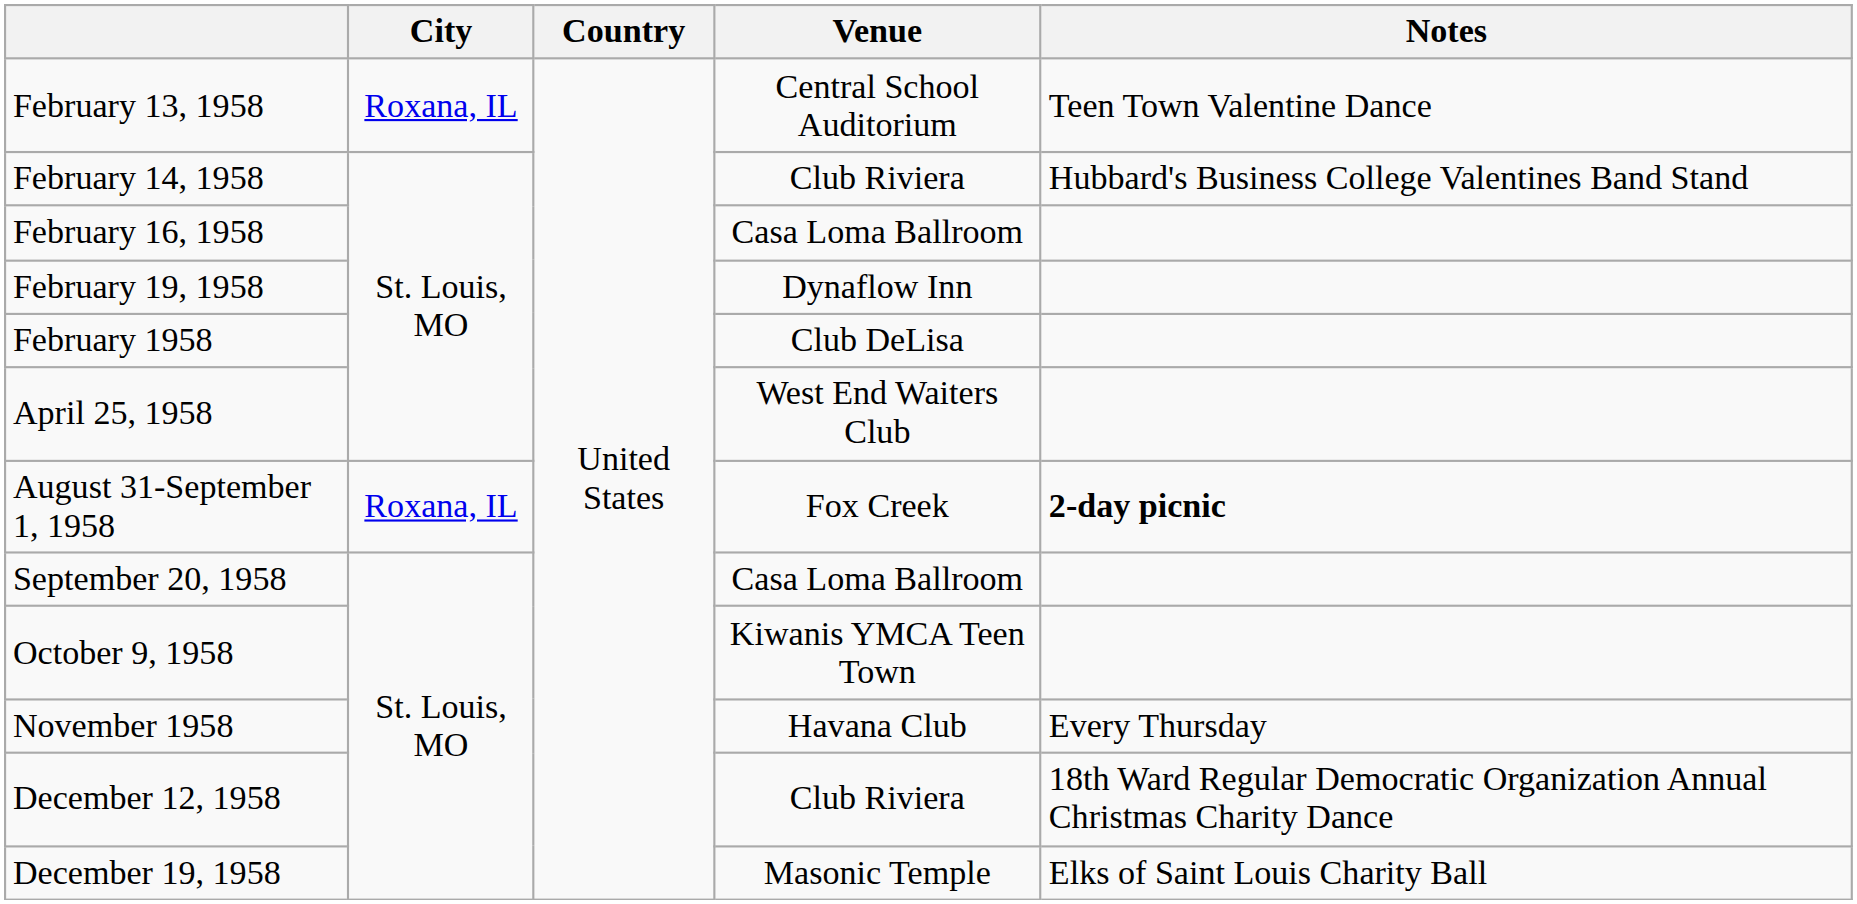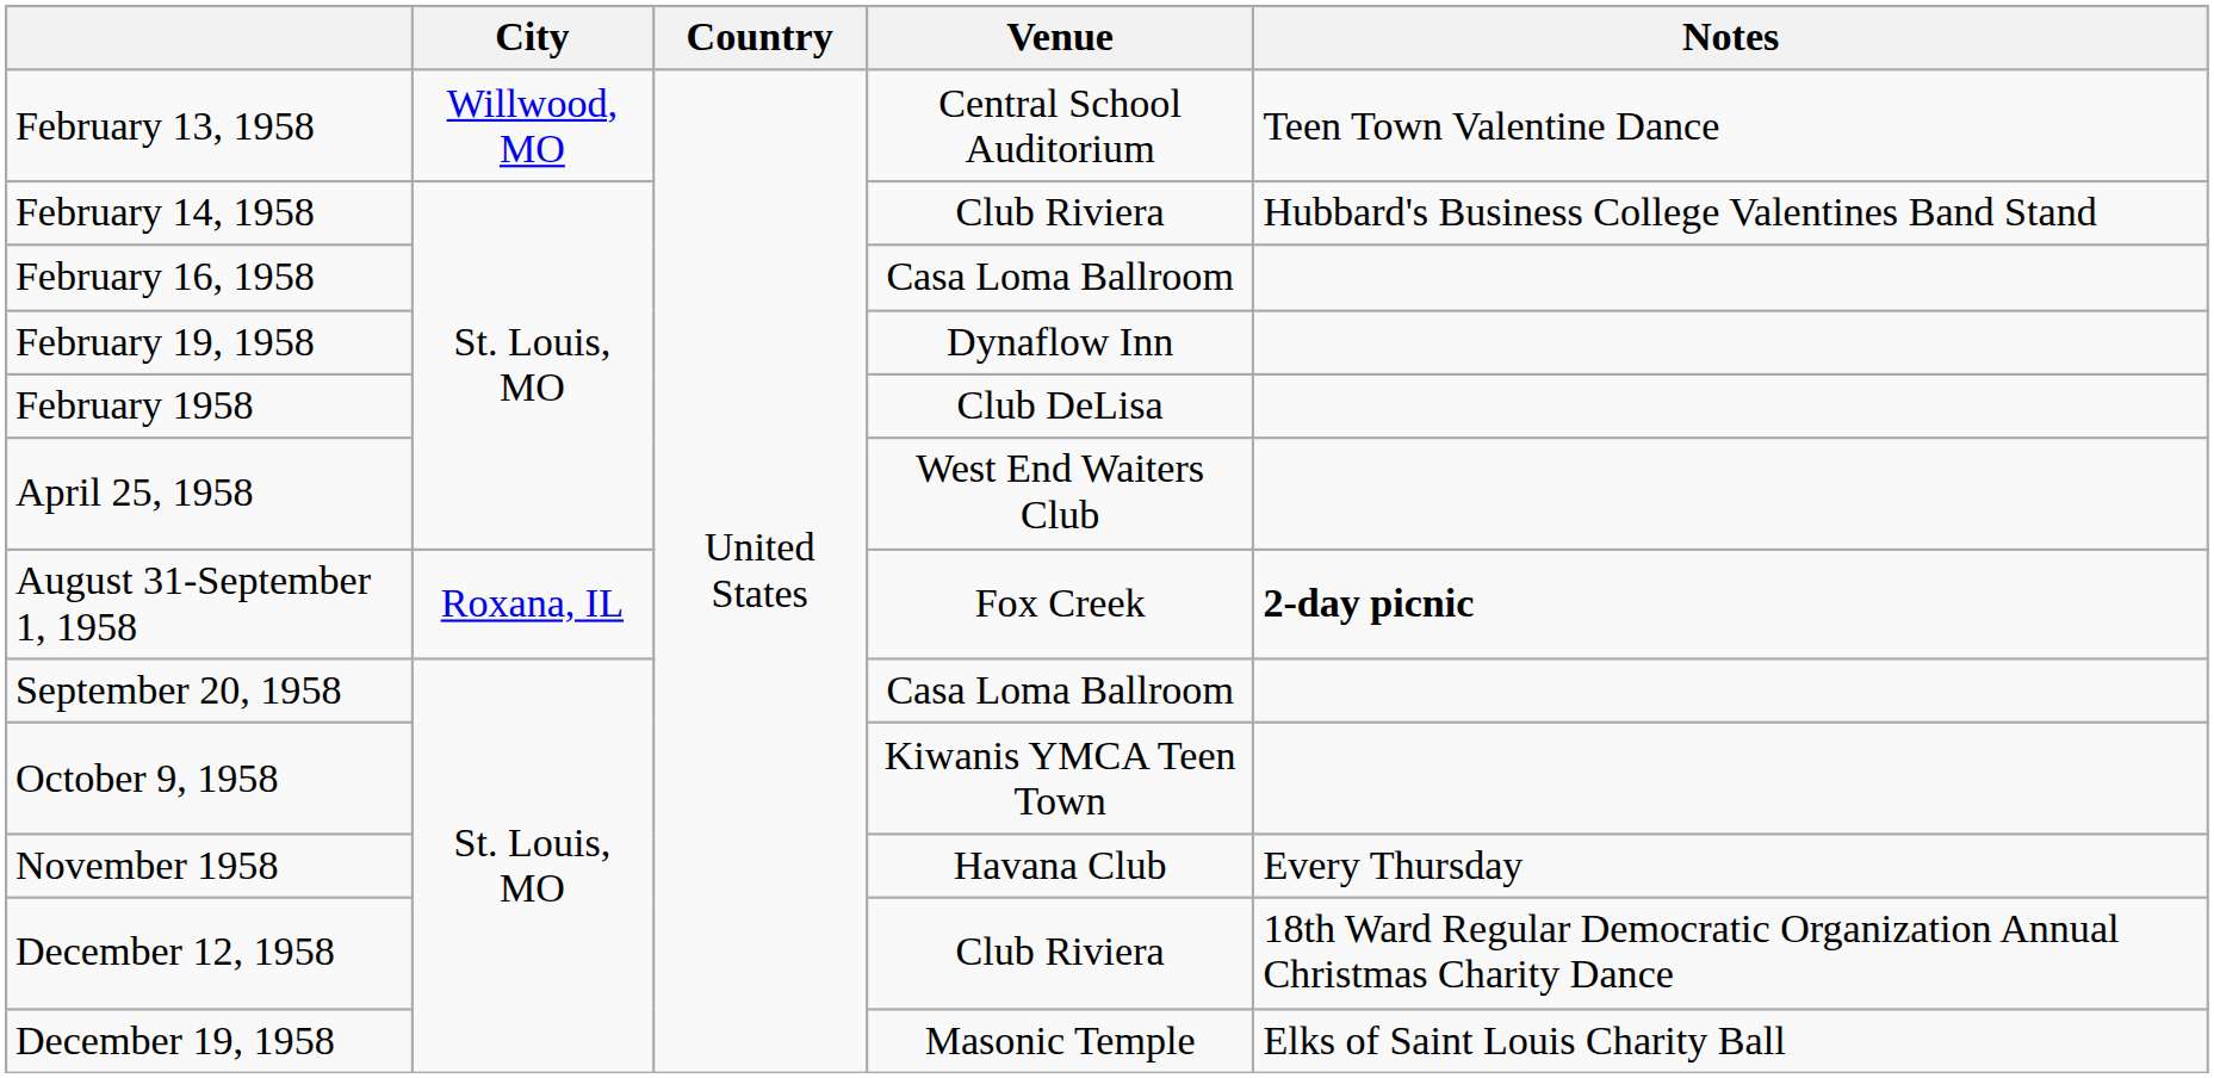 <table class="wikitable">
 <tr>
 <th></th>
 <th>City</th>
 <th>Country</th>
 <th>Venue</th>
 <th>Notes</th>
 </tr>
 <tr>
 <td>February 13, 1958</td>
-<td align="center"><a href='#'>Roxana, IL</a></td>
+<td align="center"><a href='#'>Willwood, MO</a></td>
 <td align="center" rowspan="12">United States</td>
 <td align="center">Central School Auditorium</td>
 <td>Teen Town Valentine Dance</td>
 </tr>
 <tr>
 <td>February 14, 1958</td>
 <td align="center" rowspan="5">St. Louis, MO</td>
 <td align="center">Club Riviera</td>
 <td>Hubbard's Business College Valentines Band Stand</td>
 </tr>
 <tr>
 <td>February 16, 1958</td>
 <td align="center">Casa Loma Ballroom</td>
 <td></td>
 </tr>
 <tr>
 <td>February 19, 1958</td>
 <td align="center">Dynaflow Inn</td>
 <td></td>
 </tr>
 <tr>
 <td>February 1958</td>
 <td align="center">Club DeLisa</td>
 <td></td>
 </tr>
 <tr>
 <td>April 25, 1958</td>
 <td align="center">West End Waiters Club</td>
 <td></td>
 </tr>
 <tr>
 <td>August 31-September 1, 1958</td>
 <td align="center"><a href='#'>Roxana, IL</a></td>
 <td align="center">Fox Creek</td>
 <td><strong>2-day picnic</strong></td>
 </tr>
 <tr>
 <td>September 20, 1958</td>
 <td align="center" rowspan="5">St. Louis, MO</td>
 <td align="center">Casa Loma Ballroom</td>
 <td></td>
 </tr>
 <tr>
 <td>October 9, 1958</td>
 <td align="center">Kiwanis YMCA Teen Town</td>
 <td></td>
 </tr>
 <tr>
 <td>November 1958</td>
 <td align="center">Havana Club</td>
 <td>Every Thursday</td>
 </tr>
 <tr>
 <td>December 12, 1958</td>
 <td align="center">Club Riviera</td>
 <td>18th Ward Regular Democratic Organization Annual Christmas Charity Dance</td>
 </tr>
 <tr>
 <td>December 19, 1958</td>
 <td align="center">Masonic Temple</td>
 <td>Elks of Saint Louis Charity Ball</td>
 </tr>
 </table>
